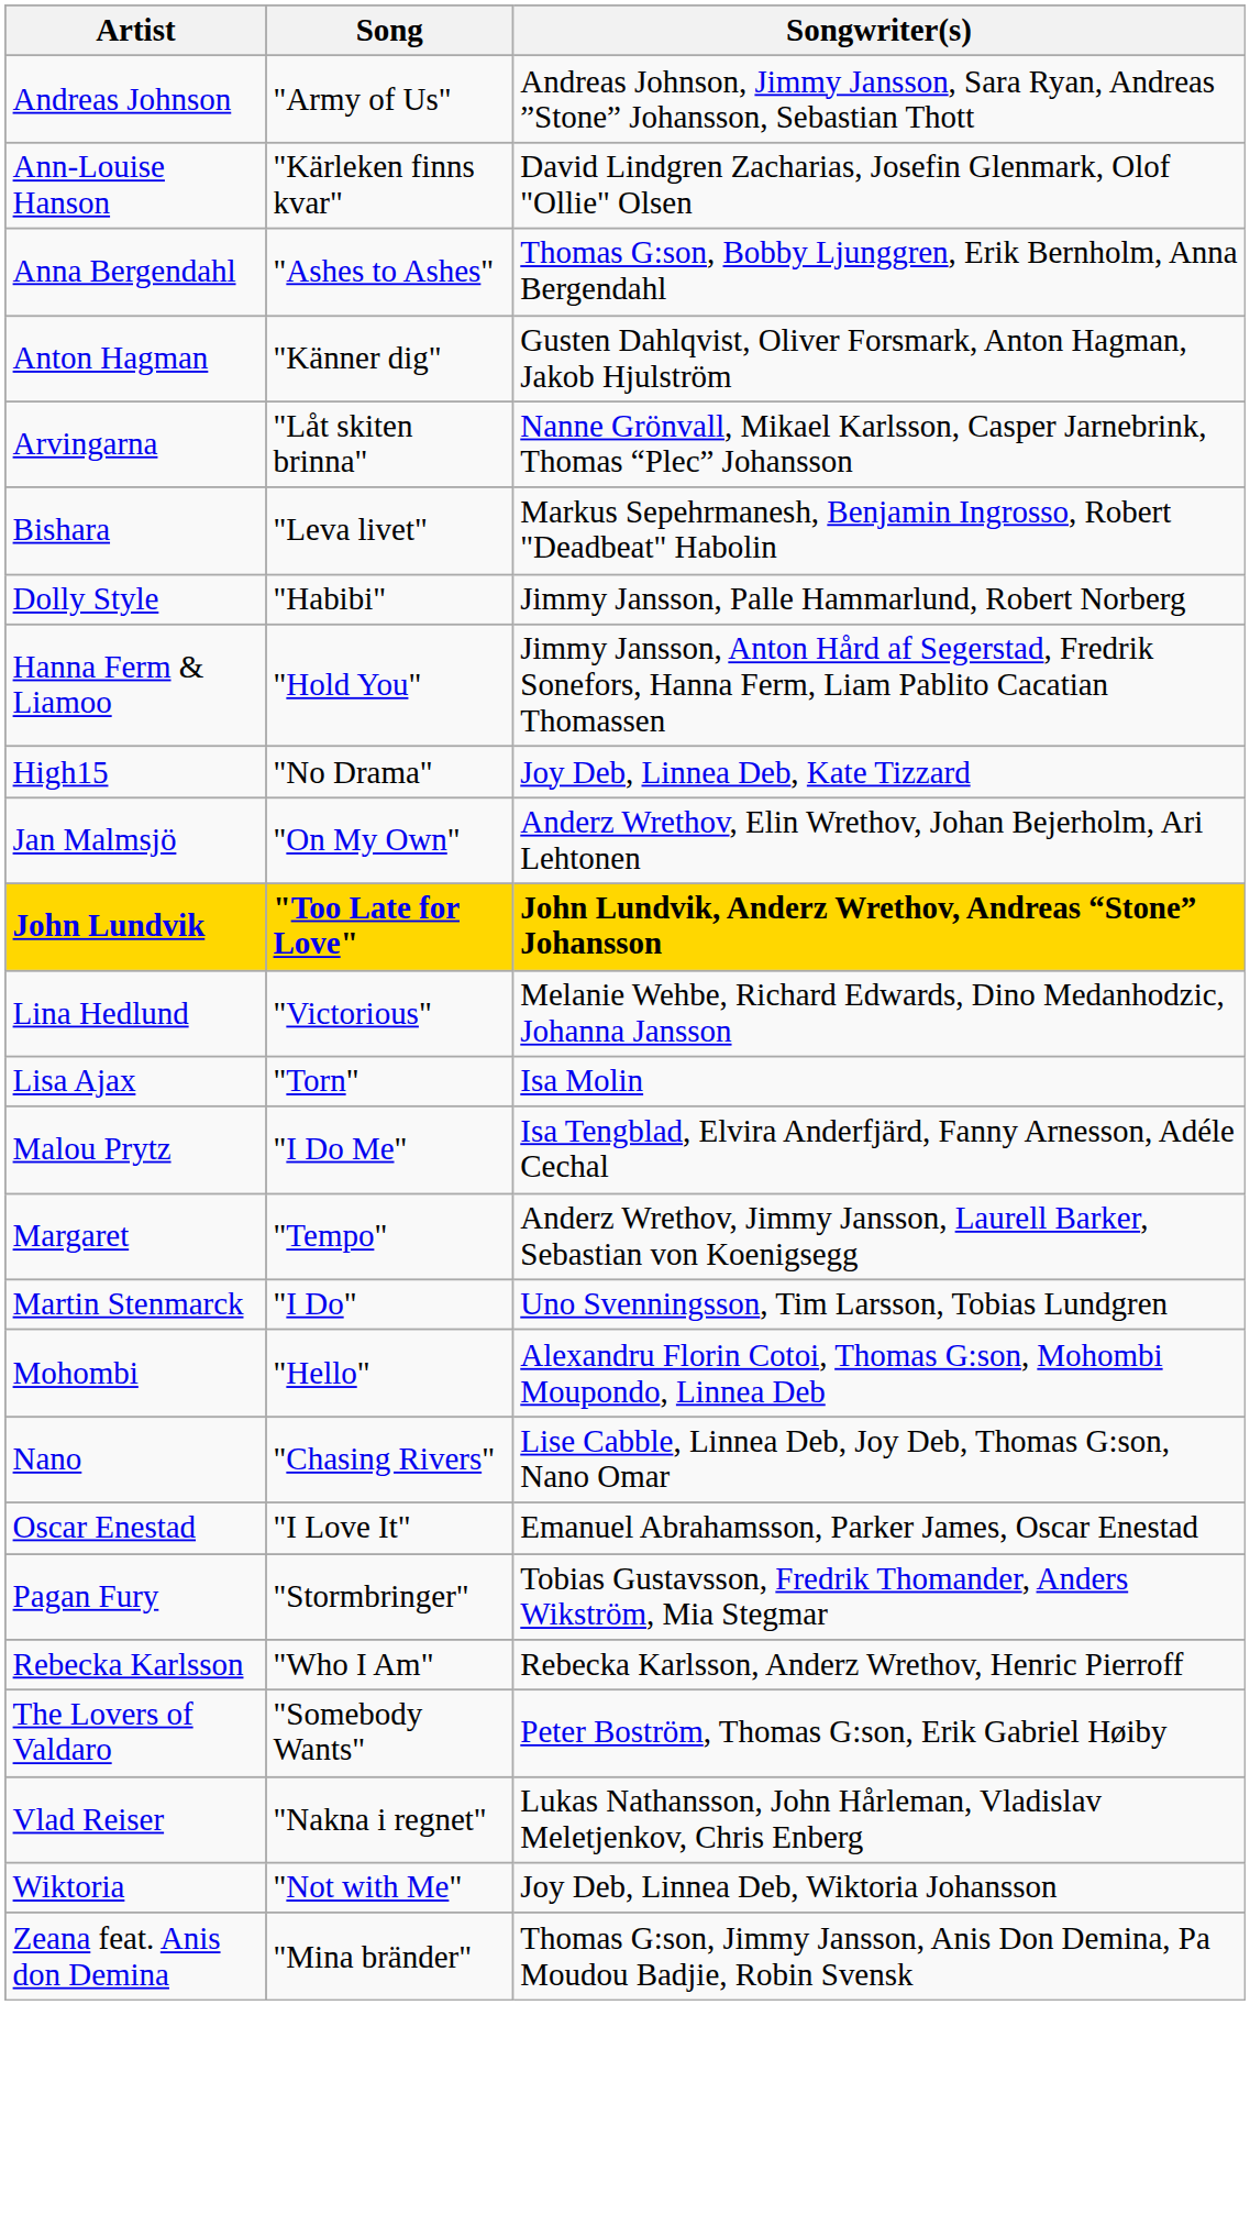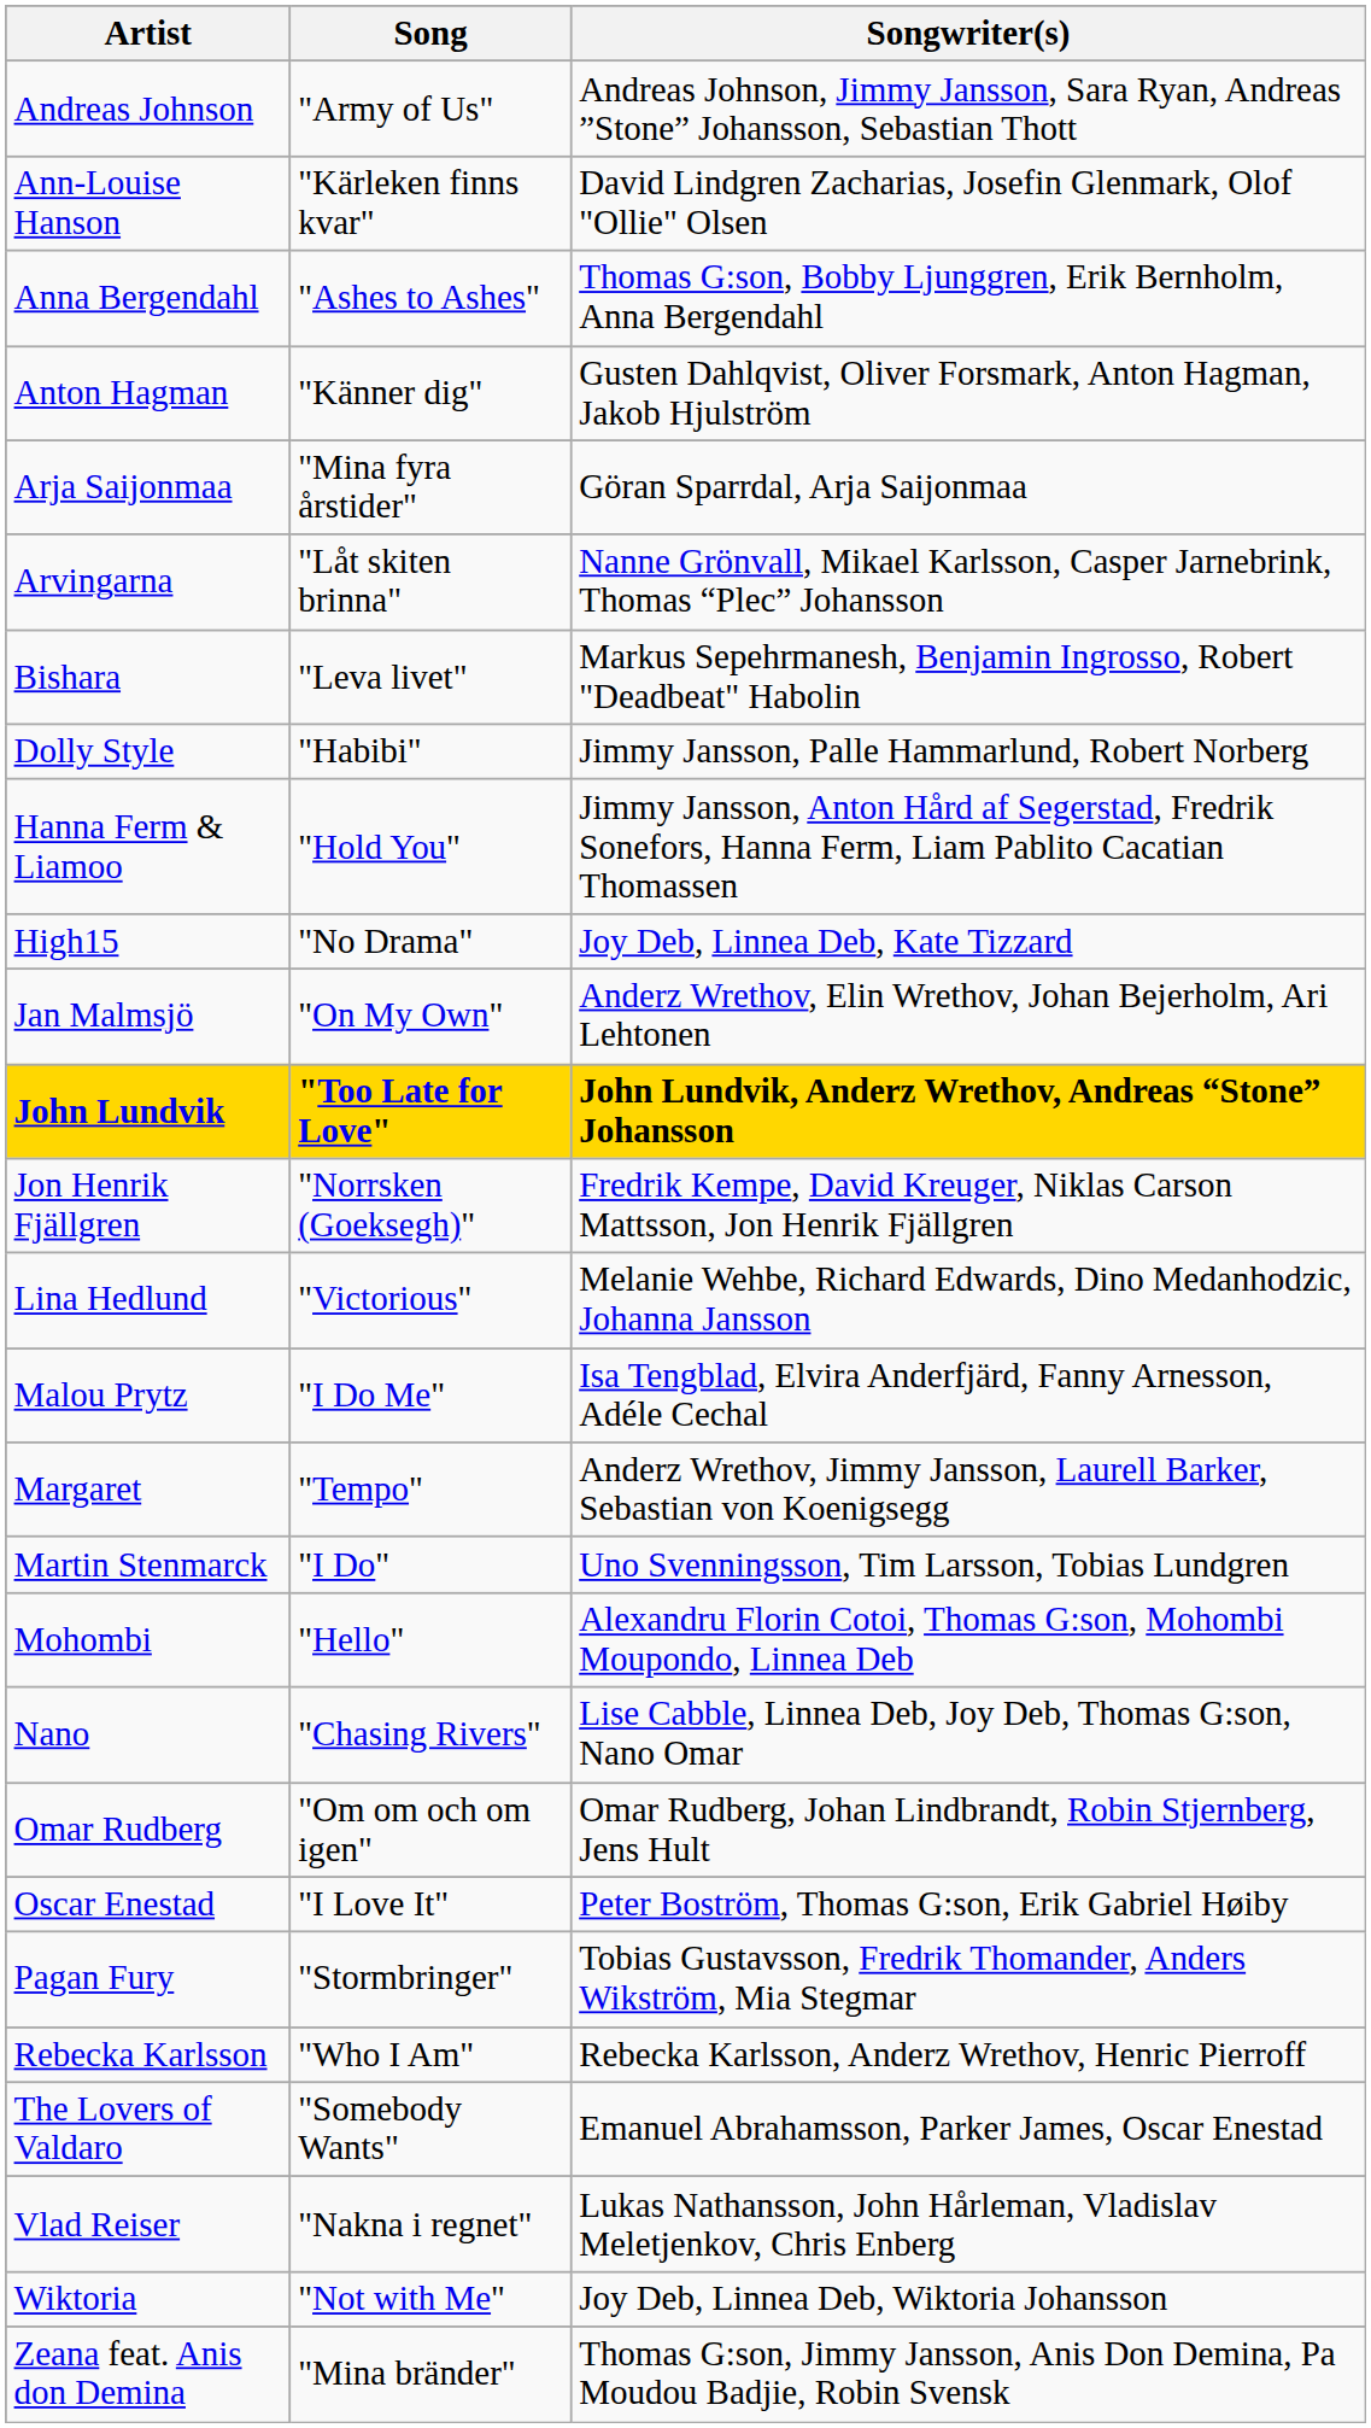 <table class="sortable wikitable" width="100%" style="margin: 1em auto 1em auto;">
 <tr>
 <th>Artist</th>
 <th>Song</th>
 <th>Songwriter(s)</th>
 </tr>
 <tr>
 <td><a href='#'>Andreas Johnson</a></td>
 <td>"Army of Us"</td>
 <td>Andreas Johnson, <a href='#'>Jimmy Jansson</a>, Sara Ryan, Andreas ”Stone” Johansson, Sebastian Thott</td>
 </tr>
 <tr>
 <td><a href='#'>Ann-Louise Hanson</a></td>
 <td>"Kärleken finns kvar"</td>
 <td>David Lindgren Zacharias, Josefin Glenmark, Olof "Ollie" Olsen</td>
 </tr>
 <tr>
 <td><a href='#'>Anna Bergendahl</a></td>
 <td>"<a href='#'>Ashes to Ashes</a>"</td>
 <td><a href='#'>Thomas G:son</a>, <a href='#'>Bobby Ljunggren</a>, Erik Bernholm, Anna Bergendahl</td>
 </tr>
 <tr>
 <td><a href='#'>Anton Hagman</a></td>
 <td>"Känner dig"</td>
 <td>Gusten Dahlqvist, Oliver Forsmark, Anton Hagman, Jakob Hjulström</td>
+</tr>
+<tr>
+<td><a href='#'>Arja Saijonmaa</a></td>
+<td>"Mina fyra årstider"</td>
+<td>Göran Sparrdal, Arja Saijonmaa</td>
 </tr>
 <tr>
 <td><a href='#'>Arvingarna</a></td>
 <td>"Låt skiten brinna"</td>
 <td><a href='#'>Nanne Grönvall</a>, Mikael Karlsson, Casper Jarnebrink, Thomas “Plec” Johansson</td>
 </tr>
 <tr>
 <td><a href='#'>Bishara</a></td>
 <td>"Leva livet"</td>
 <td>Markus Sepehrmanesh, <a href='#'>Benjamin Ingrosso</a>, Robert "Deadbeat" Habolin</td>
 </tr>
 <tr>
 <td><a href='#'>Dolly Style</a></td>
 <td>"Habibi"</td>
 <td>Jimmy Jansson, Palle Hammarlund, Robert Norberg</td>
 </tr>
 <tr>
 <td><a href='#'>Hanna Ferm</a> & <a href='#'>Liamoo</a></td>
 <td>"<a href='#'>Hold You</a>"</td>
 <td>Jimmy Jansson, <a href='#'>Anton Hård af Segerstad</a>, Fredrik Sonefors, Hanna Ferm, Liam Pablito Cacatian Thomassen</td>
 </tr>
 <tr>
 <td><a href='#'>High15</a></td>
 <td>"No Drama"</td>
 <td><a href='#'>Joy Deb</a>, <a href='#'>Linnea Deb</a>, <a href='#'>Kate Tizzard</a></td>
 </tr>
 <tr>
 <td><a href='#'>Jan Malmsjö</a></td>
 <td>"<a href='#'>On My Own</a>"</td>
 <td><a href='#'>Anderz Wrethov</a>, Elin Wrethov, Johan Bejerholm, Ari Lehtonen</td>
 </tr>
 <tr style="font-weight:bold;background:gold;">
 <td><a href='#'>John Lundvik</a></td>
 <td>"<a href='#'>Too Late for Love</a>"</td>
 <td>John Lundvik, Anderz Wrethov, Andreas “Stone” Johansson</td>
 </tr>
 <tr>
+<td><a href='#'>Jon Henrik Fjällgren</a></td>
+<td>"<a href='#'>Norrsken (Goeksegh)</a>"</td>
+<td><a href='#'>Fredrik Kempe</a>, <a href='#'>David Kreuger</a>, Niklas Carson Mattsson, Jon Henrik Fjällgren</td>
+</tr>
+<tr>
 <td><a href='#'>Lina Hedlund</a></td>
 <td>"<a href='#'>Victorious</a>"</td>
 <td>Melanie Wehbe, Richard Edwards, Dino Medanhodzic, <a href='#'>Johanna Jansson</a></td>
-</tr>
-<tr>
-<td><a href='#'>Lisa Ajax</a></td>
-<td>"<a href='#'>Torn</a>"</td>
-<td><a href='#'>Isa Molin</a></td>
 </tr>
 <tr>
 <td><a href='#'>Malou Prytz</a></td>
 <td>"<a href='#'>I Do Me</a>"</td>
 <td><a href='#'>Isa Tengblad</a>, Elvira Anderfjärd, Fanny Arnesson, Adéle Cechal</td>
 </tr>
 <tr>
 <td><a href='#'>Margaret</a></td>
 <td>"<a href='#'>Tempo</a>"</td>
 <td>Anderz Wrethov, Jimmy Jansson, <a href='#'>Laurell Barker</a>, Sebastian von Koenigsegg</td>
 </tr>
 <tr>
 <td><a href='#'>Martin Stenmarck</a></td>
 <td>"<a href='#'>I Do</a>"</td>
 <td><a href='#'>Uno Svenningsson</a>, Tim Larsson, Tobias Lundgren</td>
 </tr>
 <tr>
 <td><a href='#'>Mohombi</a></td>
 <td>"<a href='#'>Hello</a>"</td>
 <td><a href='#'>Alexandru Florin Cotoi</a>, <a href='#'>Thomas G:son</a>, <a href='#'>Mohombi Moupondo</a>, <a href='#'>Linnea Deb</a></td>
 </tr>
 <tr>
 <td><a href='#'>Nano</a></td>
 <td>"<a href='#'>Chasing Rivers</a>"</td>
 <td><a href='#'>Lise Cabble</a>, Linnea Deb, Joy Deb, Thomas G:son, Nano Omar</td>
 </tr>
 <tr>
+<td><a href='#'>Omar Rudberg</a></td>
+<td>"Om om och om igen"</td>
+<td>Omar Rudberg, Johan Lindbrandt, <a href='#'>Robin Stjernberg</a>, Jens Hult</td>
+</tr>
+<tr>
 <td><a href='#'>Oscar Enestad</a></td>
 <td>"I Love It"</td>
-<td>Emanuel Abrahamsson, Parker James, Oscar Enestad</td>
+<td><a href='#'>Peter Boström</a>, Thomas G:son, Erik Gabriel Høiby</td>
 </tr>
 <tr>
 <td><a href='#'>Pagan Fury</a></td>
 <td>"Stormbringer"</td>
 <td>Tobias Gustavsson, <a href='#'>Fredrik Thomander</a>, <a href='#'>Anders Wikström</a>, Mia Stegmar</td>
 </tr>
 <tr>
 <td><a href='#'>Rebecka Karlsson</a></td>
 <td>"Who I Am"</td>
 <td>Rebecka Karlsson, Anderz Wrethov, Henric Pierroff</td>
 </tr>
 <tr>
 <td><a href='#'>The Lovers of Valdaro</a></td>
 <td>"Somebody Wants"</td>
-<td><a href='#'>Peter Boström</a>, Thomas G:son, Erik Gabriel Høiby</td>
+<td>Emanuel Abrahamsson, Parker James, Oscar Enestad</td>
 </tr>
 <tr>
 <td><a href='#'>Vlad Reiser</a></td>
 <td>"Nakna i regnet"</td>
 <td>Lukas Nathansson, John Hårleman, Vladislav Meletjenkov, Chris Enberg</td>
 </tr>
 <tr>
 <td><a href='#'>Wiktoria</a></td>
 <td>"<a href='#'>Not with Me</a>"</td>
 <td>Joy Deb, Linnea Deb, Wiktoria Johansson</td>
 </tr>
 <tr>
 <td><a href='#'>Zeana</a> feat. <a href='#'>Anis don Demina</a></td>
 <td>"Mina bränder"</td>
 <td>Thomas G:son, Jimmy Jansson, Anis Don Demina, Pa Moudou Badjie, Robin Svensk</td>
 </tr>
 </table>
